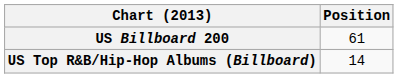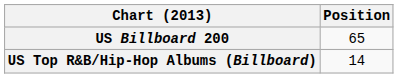 <table class="wikitable sortable plainrowheaders" style="text-align:center">
 <tr>
 <th scope="col">Chart (2013)</th>
 <th scope="col">Position</th>
 </tr>
 <tr>
 <th scope="row">US <em>Billboard</em> 200</th>
-<td>61</td>
+<td>65</td>
 </tr>
 <tr>
 <th scope="row">US Top R&B/Hip-Hop Albums (<em>Billboard</em>)</th>
 <td>14</td>
 </tr>
 </table>
